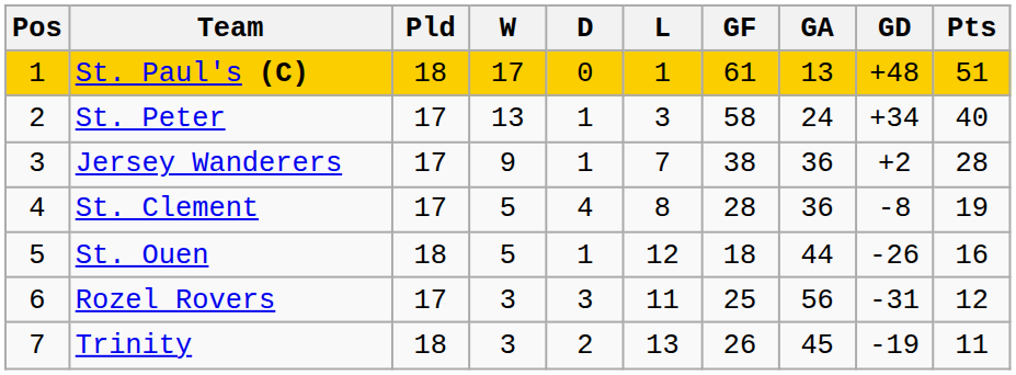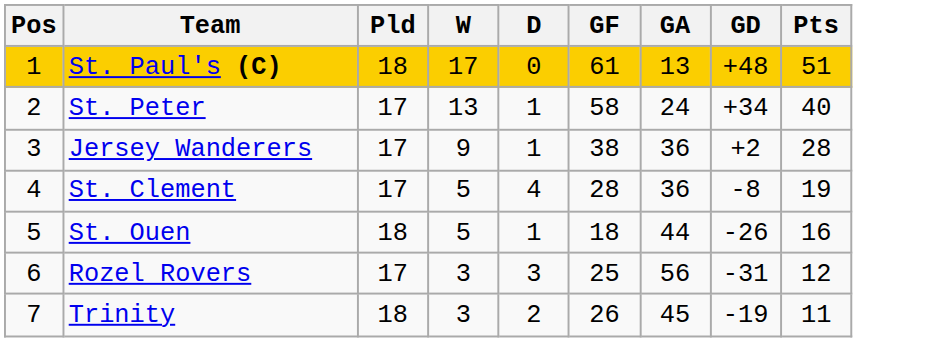 <table class="wikitable sortable" style="text-align:center">
 <tr>
 <th width=20>Pos</th>
 <th width=145>Team</th>
 <th width=30>Pld</th>
 <th width=30>W</th>
 <th width=30>D</th>
-<th width=30>L</th>
 <th width=30>GF</th>
 <th width=30>GA</th>
 <th width=30>GD</th>
 <th width=30>Pts</th>
 </tr>
 <tr>
 <td style="text-align:centre; background:#FBCE00;">1</td>
 <td style="text-align:left; background:#FBCE00;"> <a href='#'>St. Paul's</a> <strong>(C)</strong></td>
 <td style="text-align:centre; background:#FBCE00;">18</td>
 <td style="text-align:centre; background:#FBCE00;">17</td>
 <td style="text-align:centre; background:#FBCE00;">0</td>
-<td style="text-align:centre; background:#FBCE00;">1</td>
 <td style="text-align:centre; background:#FBCE00;">61</td>
 <td style="text-align:centre; background:#FBCE00;">13</td>
 <td style="text-align:centre; background:#FBCE00;">+48</td>
 <td style="text-align:centre; background:#FBCE00;">51</td>
 </tr>
 <tr>
 <td>2</td>
 <td align=left> <a href='#'>St. Peter</a></td>
 <td>17</td>
 <td>13</td>
 <td>1</td>
-<td>3</td>
 <td>58</td>
 <td>24</td>
 <td>+34</td>
 <td>40</td>
 </tr>
 <tr>
 <td>3</td>
 <td align=left> <a href='#'>Jersey Wanderers</a></td>
 <td>17</td>
 <td>9</td>
 <td>1</td>
-<td>7</td>
 <td>38</td>
 <td>36</td>
 <td>+2</td>
 <td>28</td>
 </tr>
 <tr>
 <td>4</td>
 <td align=left> <a href='#'>St. Clement</a></td>
 <td>17</td>
 <td>5</td>
 <td>4</td>
-<td>8</td>
 <td>28</td>
 <td>36</td>
 <td>-8</td>
 <td>19</td>
 </tr>
 <tr>
 <td>5</td>
 <td align=left> <a href='#'>St. Ouen</a></td>
 <td>18</td>
 <td>5</td>
 <td>1</td>
-<td>12</td>
 <td>18</td>
 <td>44</td>
 <td>-26</td>
 <td>16</td>
 </tr>
 <tr>
 <td>6</td>
 <td align=left> <a href='#'>Rozel Rovers</a></td>
 <td>17</td>
 <td>3</td>
 <td>3</td>
-<td>11</td>
 <td>25</td>
 <td>56</td>
 <td>-31</td>
 <td>12</td>
 </tr>
 <tr>
 <td>7</td>
 <td align=left> <a href='#'>Trinity</a></td>
 <td>18</td>
 <td>3</td>
 <td>2</td>
-<td>13</td>
 <td>26</td>
 <td>45</td>
 <td>-19</td>
 <td>11</td>
 </tr>
 </table>
